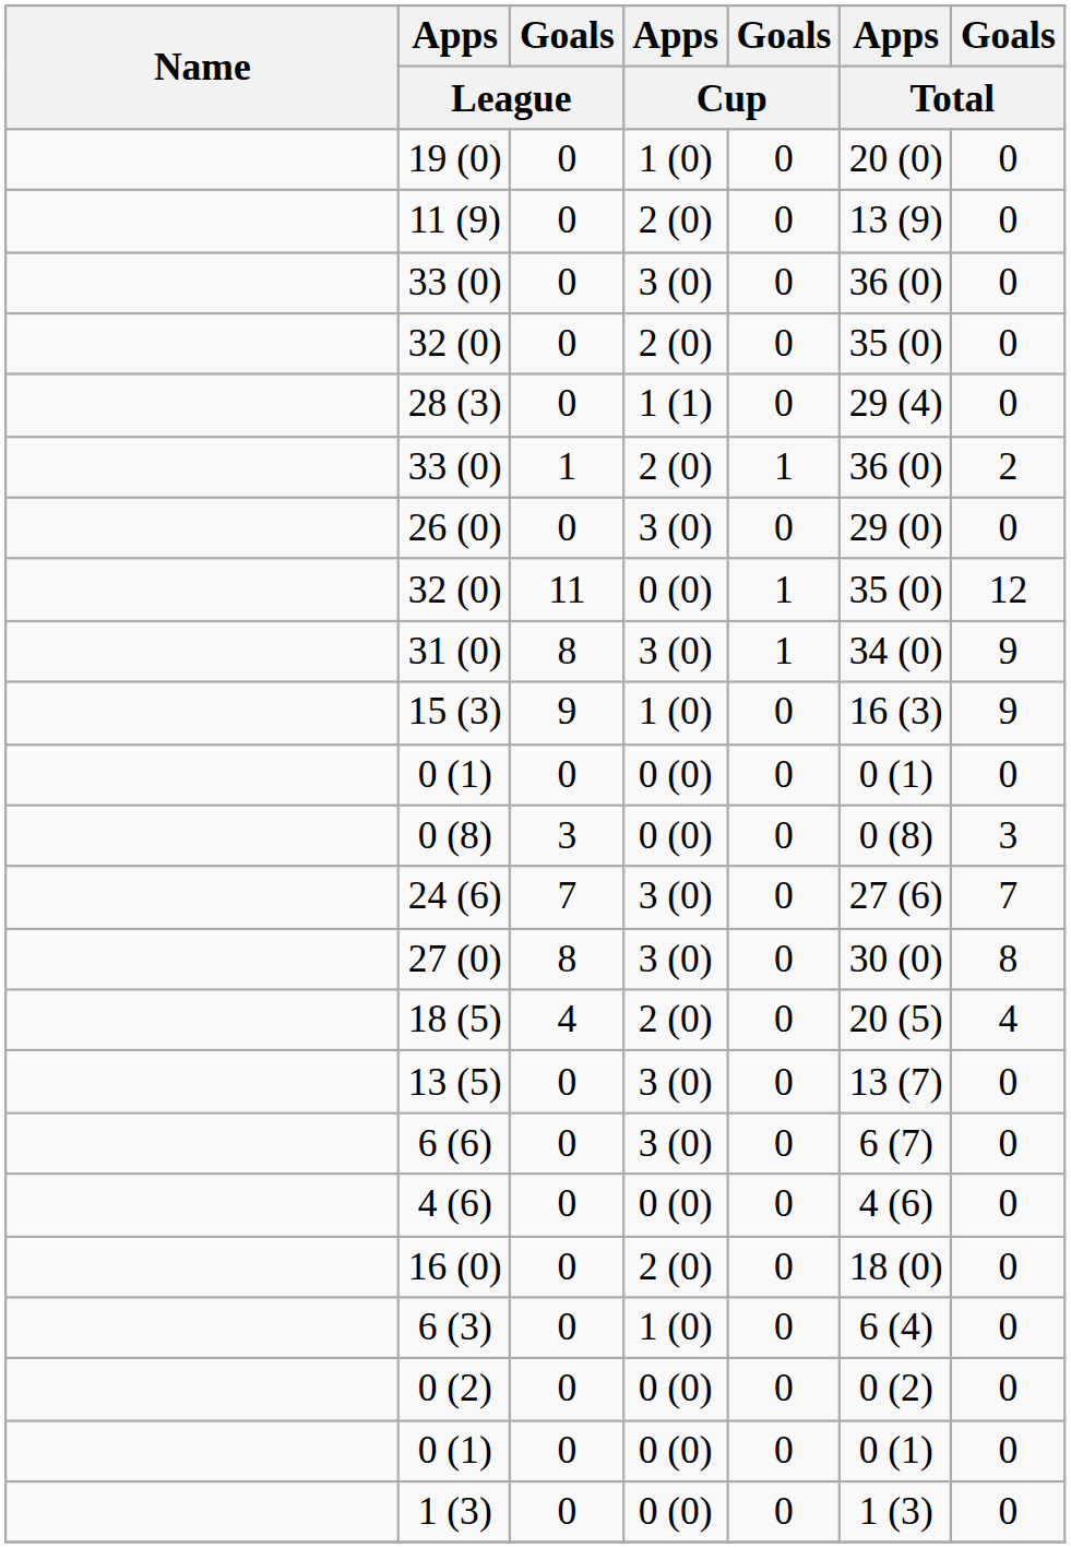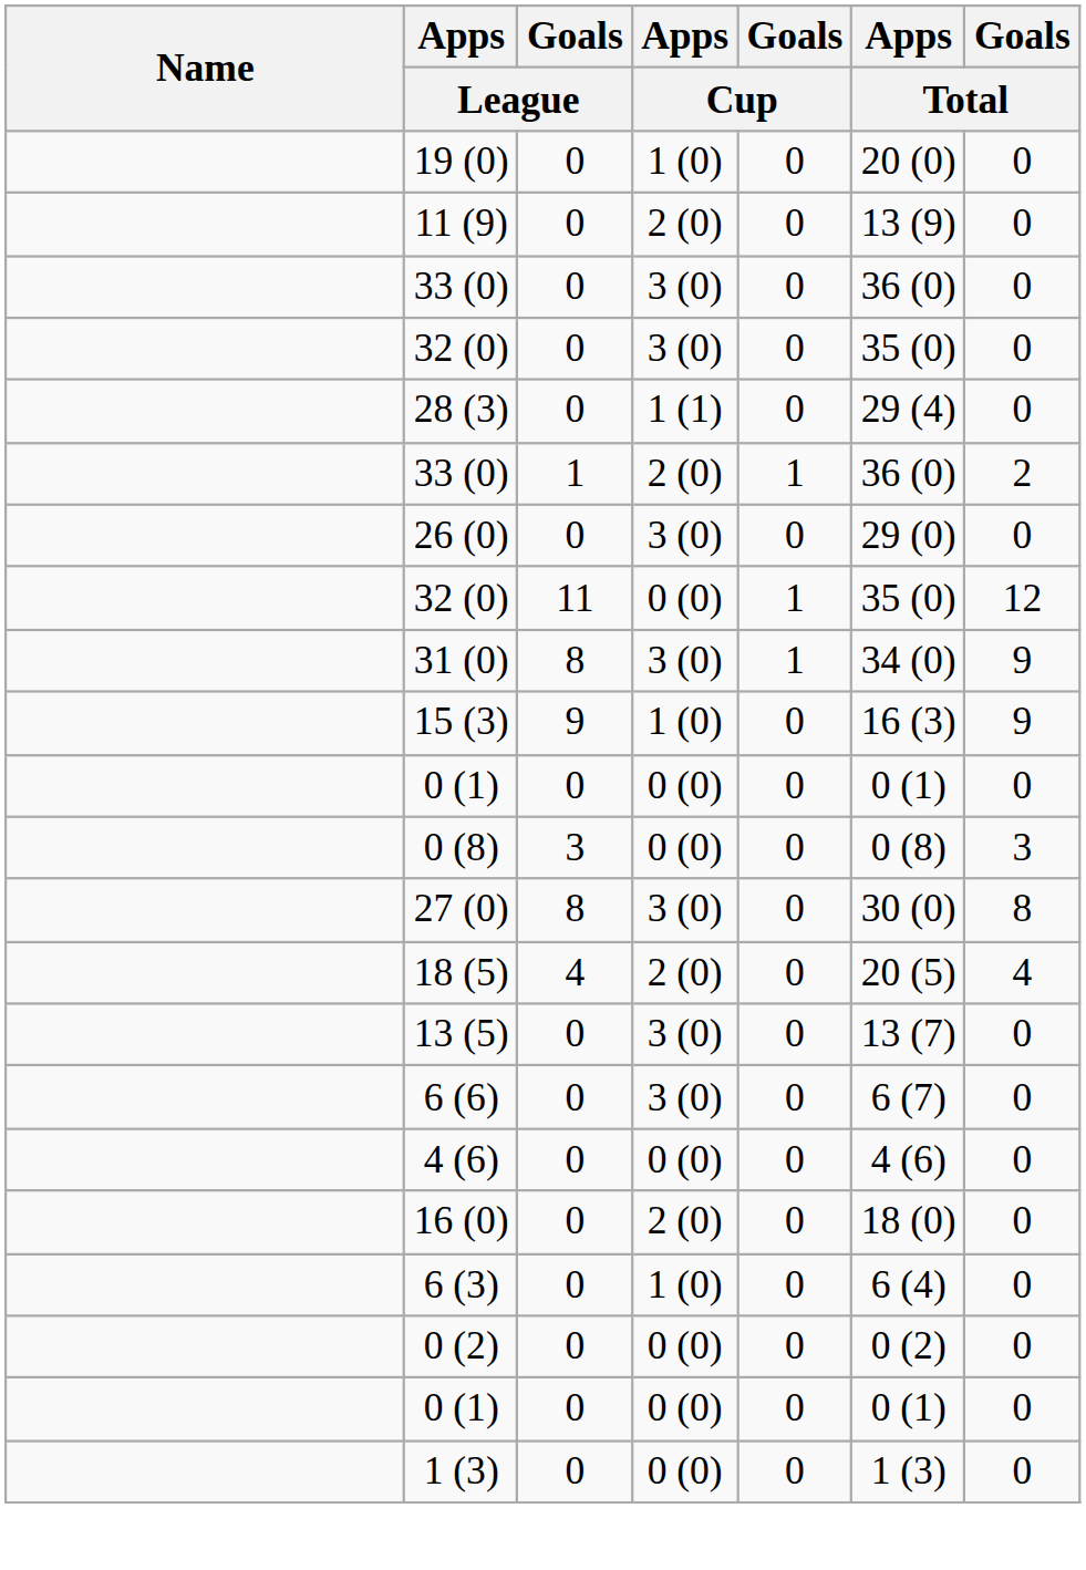 <table class="wikitable sortable" style="text-align:center">
 <tr>
 <th rowspan="2" width="155">Name</th>
 <th>Apps</th>
 <th>Goals</th>
 <th>Apps</th>
 <th>Goals</th>
 <th>Apps</th>
 <th>Goals</th>
 </tr>
 <tr class="unsortable">
 <th colspan="2" width="55">League</th>
 <th colspan="2" width="55">Cup</th>
 <th colspan="2" width="55">Total</th>
 </tr>
 <tr>
 <td align="left"> </td>
 <td>19 (0)</td>
 <td>0</td>
 <td>1 (0)</td>
 <td>0</td>
 <td>20 (0)</td>
 <td>0</td>
 </tr>
 <tr>
 <td align="left"> </td>
 <td>11 (9)</td>
 <td>0</td>
 <td>2 (0)</td>
 <td>0</td>
 <td>13 (9)</td>
 <td>0</td>
 </tr>
 <tr>
 <td align="left"> </td>
 <td>33 (0)</td>
 <td>0</td>
 <td>3 (0)</td>
 <td>0</td>
 <td>36 (0)</td>
 <td>0</td>
 </tr>
 <tr>
 <td align="left"> </td>
 <td>32 (0)</td>
 <td>0</td>
-<td>2 (0)</td>
+<td>3 (0)</td>
 <td>0</td>
 <td>35 (0)</td>
 <td>0</td>
 </tr>
 <tr>
 <td align="left"> </td>
 <td>28 (3)</td>
 <td>0</td>
 <td>1 (1)</td>
 <td>0</td>
 <td>29 (4)</td>
 <td>0</td>
 </tr>
 <tr>
 <td align="left"> </td>
 <td>33 (0)</td>
 <td>1</td>
 <td>2 (0)</td>
 <td>1</td>
 <td>36 (0)</td>
 <td>2</td>
 </tr>
 <tr>
 <td align="left"> </td>
 <td>26 (0)</td>
 <td>0</td>
 <td>3 (0)</td>
 <td>0</td>
 <td>29 (0)</td>
 <td>0</td>
 </tr>
 <tr>
 <td align="left"> </td>
 <td>32 (0)</td>
 <td>11</td>
 <td>0 (0)</td>
 <td>1</td>
 <td>35 (0)</td>
 <td>12</td>
 </tr>
 <tr>
 <td align="left"> </td>
 <td>31 (0)</td>
 <td>8</td>
 <td>3 (0)</td>
 <td>1</td>
 <td>34 (0)</td>
 <td>9</td>
 </tr>
 <tr>
 <td align="left"> </td>
 <td>15 (3)</td>
 <td>9</td>
 <td>1 (0)</td>
 <td>0</td>
 <td>16 (3)</td>
 <td>9</td>
 </tr>
 <tr>
 <td align="left"> </td>
 <td>0 (1)</td>
 <td>0</td>
 <td>0 (0)</td>
 <td>0</td>
 <td>0 (1)</td>
 <td>0</td>
 </tr>
 <tr>
 <td align="left"> </td>
 <td>0 (8)</td>
 <td>3</td>
 <td>0 (0)</td>
 <td>0</td>
 <td>0 (8)</td>
 <td>3</td>
-</tr>
-<tr>
-<td align="left"> </td>
-<td>24 (6)</td>
-<td>7</td>
-<td>3 (0)</td>
-<td>0</td>
-<td>27 (6)</td>
-<td>7</td>
 </tr>
 <tr>
 <td align="left"> </td>
 <td>27 (0)</td>
 <td>8</td>
 <td>3 (0)</td>
 <td>0</td>
 <td>30 (0)</td>
 <td>8</td>
 </tr>
 <tr>
 <td align="left"> </td>
 <td>18 (5)</td>
 <td>4</td>
 <td>2 (0)</td>
 <td>0</td>
 <td>20 (5)</td>
 <td>4</td>
 </tr>
 <tr>
 <td align="left"> </td>
 <td>13 (5)</td>
 <td>0</td>
 <td>3 (0)</td>
 <td>0</td>
 <td>13 (7)</td>
 <td>0</td>
 </tr>
 <tr>
 <td align="left"> </td>
 <td>6 (6)</td>
 <td>0</td>
 <td>3 (0)</td>
 <td>0</td>
 <td>6 (7)</td>
 <td>0</td>
 </tr>
 <tr>
 <td align="left"> </td>
 <td>4 (6)</td>
 <td>0</td>
 <td>0 (0)</td>
 <td>0</td>
 <td>4 (6)</td>
 <td>0</td>
 </tr>
 <tr>
 <td align="left"> </td>
 <td>16 (0)</td>
 <td>0</td>
 <td>2 (0)</td>
 <td>0</td>
 <td>18 (0)</td>
 <td>0</td>
 </tr>
 <tr>
 <td align="left"> </td>
 <td>6 (3)</td>
 <td>0</td>
 <td>1 (0)</td>
 <td>0</td>
 <td>6 (4)</td>
 <td>0</td>
 </tr>
 <tr>
 <td align="left"> </td>
 <td>0 (2)</td>
 <td>0</td>
 <td>0 (0)</td>
 <td>0</td>
 <td>0 (2)</td>
 <td>0</td>
 </tr>
 <tr>
 <td align="left"> </td>
 <td>0 (1)</td>
 <td>0</td>
 <td>0 (0)</td>
 <td>0</td>
 <td>0 (1)</td>
 <td>0</td>
 </tr>
 <tr>
 <td align="left"> </td>
 <td>1 (3)</td>
 <td>0</td>
 <td>0 (0)</td>
 <td>0</td>
 <td>1 (3)</td>
 <td>0</td>
 </tr>
 <tr>
 </tr>
 </table>
